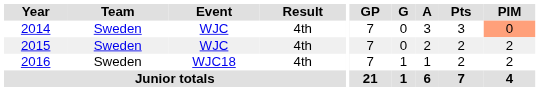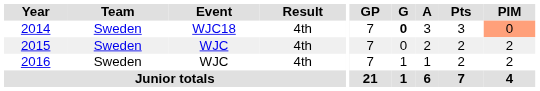 <table border="0" cellpadding="1" cellspacing="0" ID="Table3" style="text-align:center; width:40em">
 <tr ALIGN="center" bgcolor="#e0e0e0">
 <th>Year</th>
 <th>Team</th>
 <th>Event</th>
 <th>Result</th>
 <th rowspan="99" bgcolor="#ffffff"></th>
 <th>GP</th>
 <th>G</th>
 <th>A</th>
 <th>Pts</th>
 <th>PIM</th>
 </tr>
 <tr>
 <td><a href='#'>2014</a></td>
 <td><a href='#'>Sweden</a></td>
-<td><a href='#'>WJC</a></td>
+<td><a href='#'>WJC18</a></td>
 <td>4th</td>
 <td>7</td>
-<td>0</td>
+<td><strong>0</strong></td>
 <td>3</td>
 <td>3</td>
 <td style="background: lightsalmon;">0</td>
 </tr>
 <tr bgcolor="#f0f0f0">
 <td><a href='#'>2015</a></td>
 <td><a href='#'>Sweden</a></td>
 <td><a href='#'>WJC</a></td>
 <td>4th</td>
 <td>7</td>
 <td>0</td>
 <td>2</td>
 <td>2</td>
 <td>2</td>
 </tr>
 <tr>
 <td><a href='#'>2016</a></td>
 <td>Sweden</td>
-<td><a href='#'>WJC18</a></td>
+<td>WJC</td>
 <td>4th</td>
 <td>7</td>
 <td>1</td>
 <td>1</td>
 <td>2</td>
 <td>2</td>
 </tr>
 <tr bgcolor="#e0e0e0">
 <th colspan=4>Junior totals</th>
 <th>21</th>
 <th>1</th>
 <th>6</th>
 <th>7</th>
 <th>4</th>
 </tr>
 </table>
